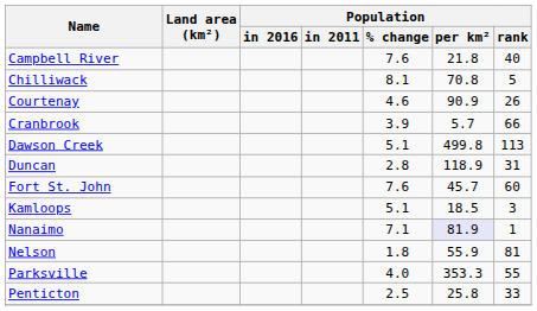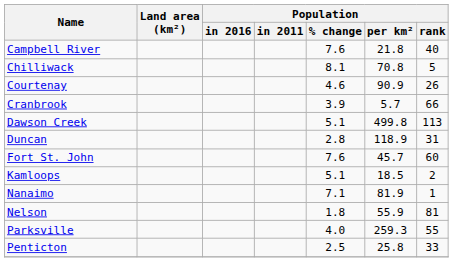 <table class="wikitable" style="text-align:center;">
 <tr>
 <th rowspan="2" width="150px">Name</th>
 <th rowspan="2">Land area<br>(km²)</th>
 <th colspan="5">Population</th>
 </tr>
 <tr>
 <th>in 2016</th>
 <th>in 2011</th>
 <th>% change</th>
 <th>per km²</th>
 <th>rank</th>
 </tr>
 <tr>
 <td align=left><a href='#'>Campbell River</a></td>
 <td></td>
 <td></td>
 <td></td>
 <td>7.6</td>
 <td>21.8</td>
 <td>40</td>
 </tr>
 <tr>
 <td align=left><a href='#'>Chilliwack</a></td>
 <td></td>
 <td></td>
 <td></td>
 <td>8.1</td>
 <td>70.8</td>
 <td>5</td>
 </tr>
 <tr>
 <td align=left><a href='#'>Courtenay</a></td>
 <td></td>
 <td></td>
 <td></td>
 <td>4.6</td>
 <td>90.9</td>
 <td>26</td>
 </tr>
 <tr>
 <td align=left><a href='#'>Cranbrook</a></td>
 <td></td>
 <td></td>
 <td></td>
 <td>3.9</td>
 <td>5.7</td>
 <td>66</td>
 </tr>
 <tr>
 <td align=left><a href='#'>Dawson Creek</a></td>
 <td></td>
 <td></td>
 <td></td>
 <td>5.1</td>
 <td>499.8</td>
 <td>113</td>
 </tr>
 <tr>
 <td align=left><a href='#'>Duncan</a></td>
 <td></td>
 <td></td>
 <td></td>
 <td>2.8</td>
 <td>118.9</td>
 <td>31</td>
 </tr>
 <tr>
 <td align=left><a href='#'>Fort St. John</a></td>
 <td></td>
 <td></td>
 <td></td>
 <td>7.6</td>
 <td>45.7</td>
 <td>60</td>
 </tr>
 <tr>
 <td align=left><a href='#'>Kamloops</a></td>
 <td></td>
 <td></td>
 <td></td>
 <td>5.1</td>
 <td>18.5</td>
-<td>3</td>
+<td>2</td>
 </tr>
 <tr>
 <td align=left><a href='#'>Nanaimo</a></td>
 <td></td>
 <td></td>
 <td></td>
 <td>7.1</td>
-<td style="background: lavender;">81.9</td>
+<td>81.9</td>
 <td>1</td>
 </tr>
 <tr>
 <td align=left><a href='#'>Nelson</a></td>
 <td></td>
 <td></td>
 <td></td>
 <td>1.8</td>
 <td>55.9</td>
 <td>81</td>
 </tr>
 <tr>
 <td align=left><a href='#'>Parksville</a></td>
 <td></td>
 <td></td>
 <td></td>
 <td>4.0</td>
-<td>353.3</td>
+<td>259.3</td>
 <td>55</td>
 </tr>
 <tr>
 <td align=left><a href='#'>Penticton</a></td>
 <td></td>
 <td></td>
 <td></td>
 <td>2.5</td>
 <td>25.8</td>
 <td>33</td>
 </tr>
 <tr>
 </tr>
 </table>
